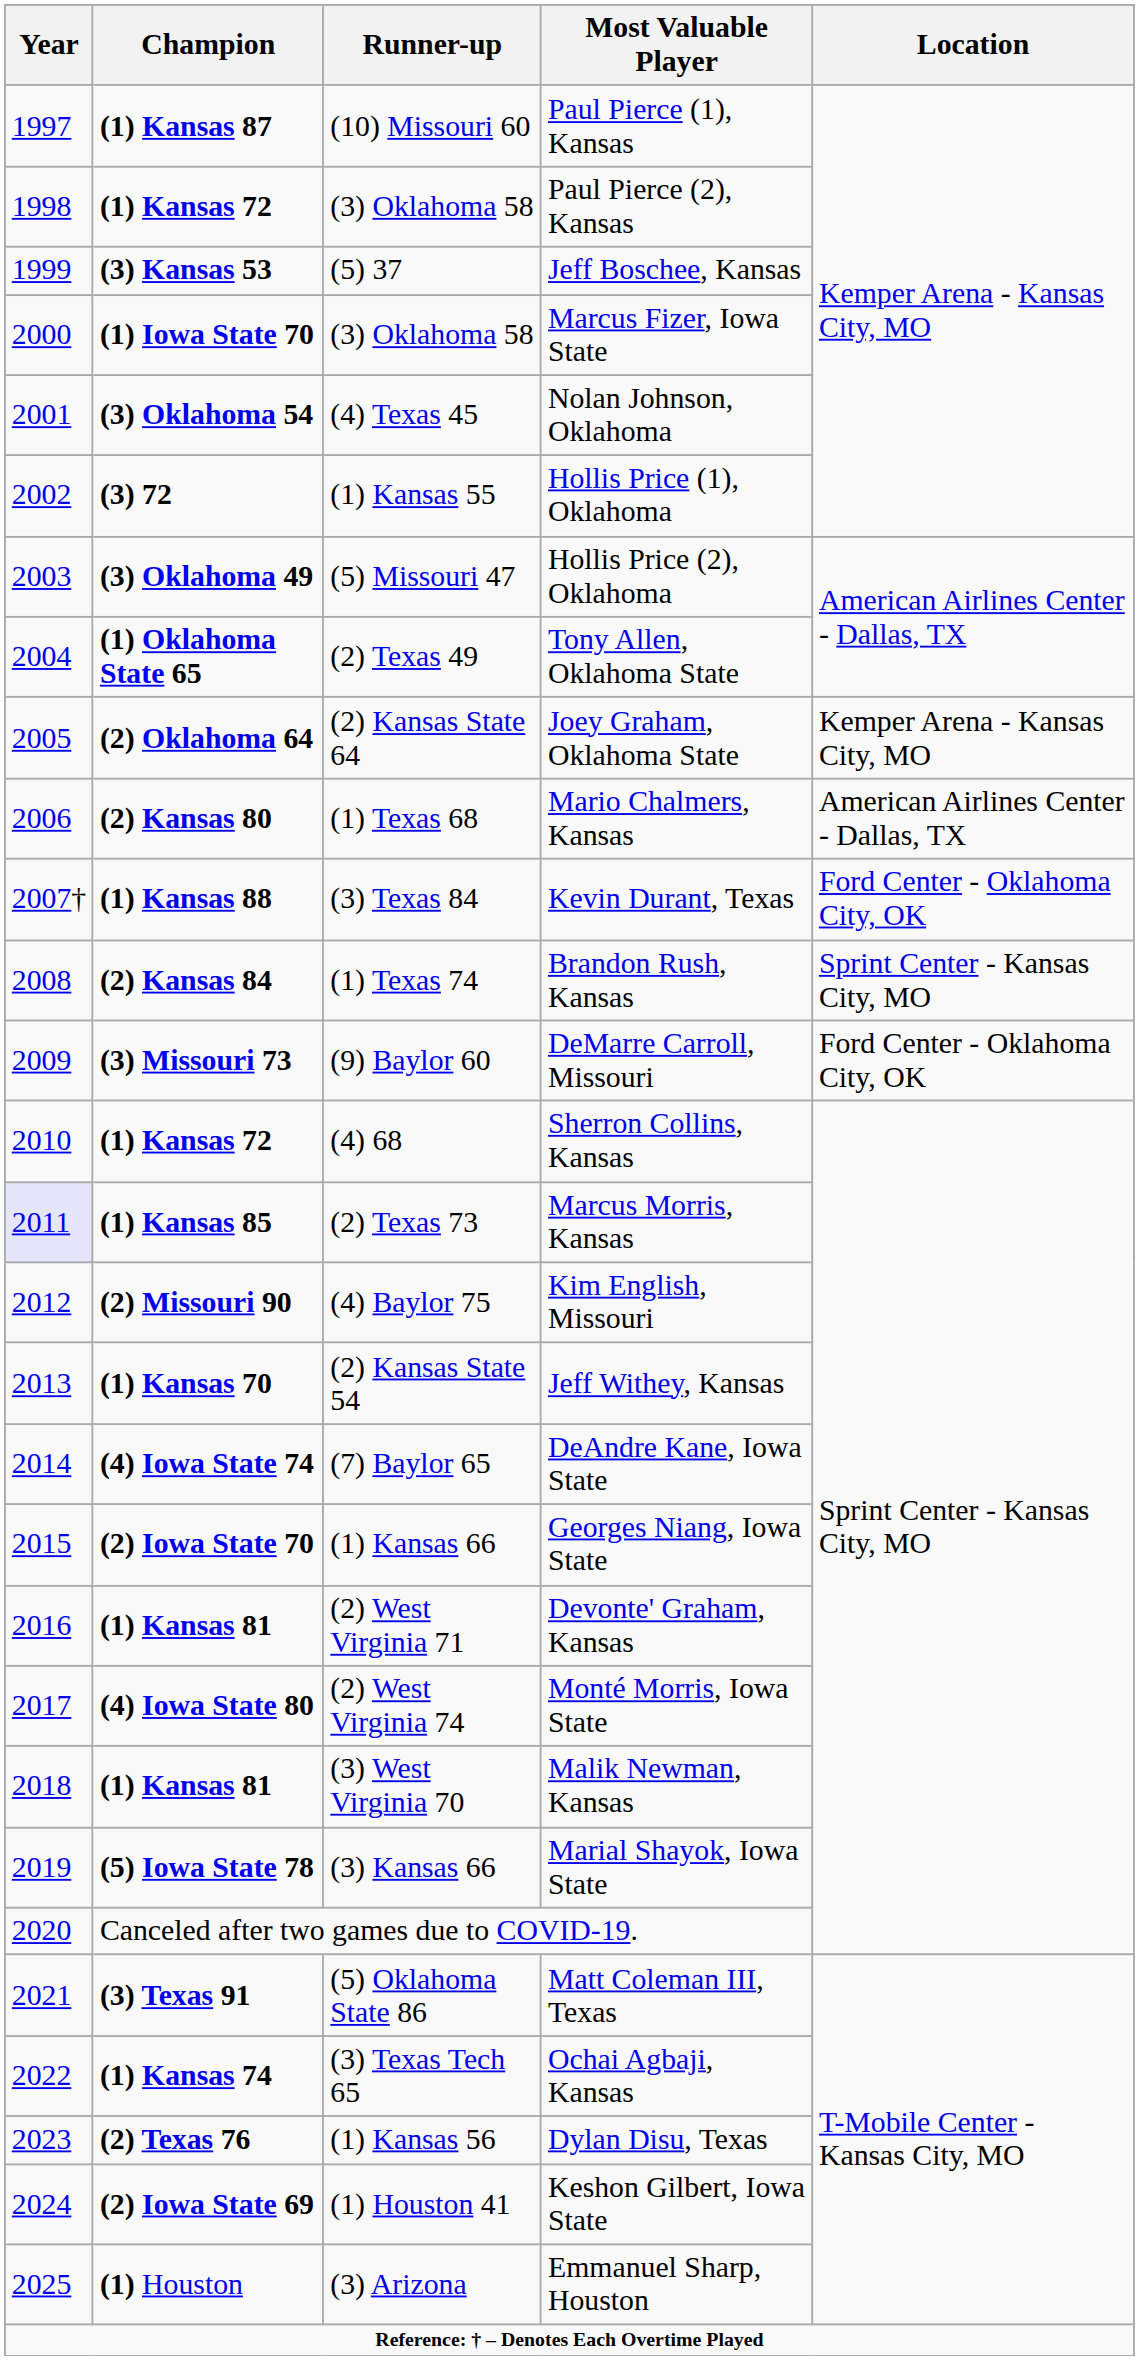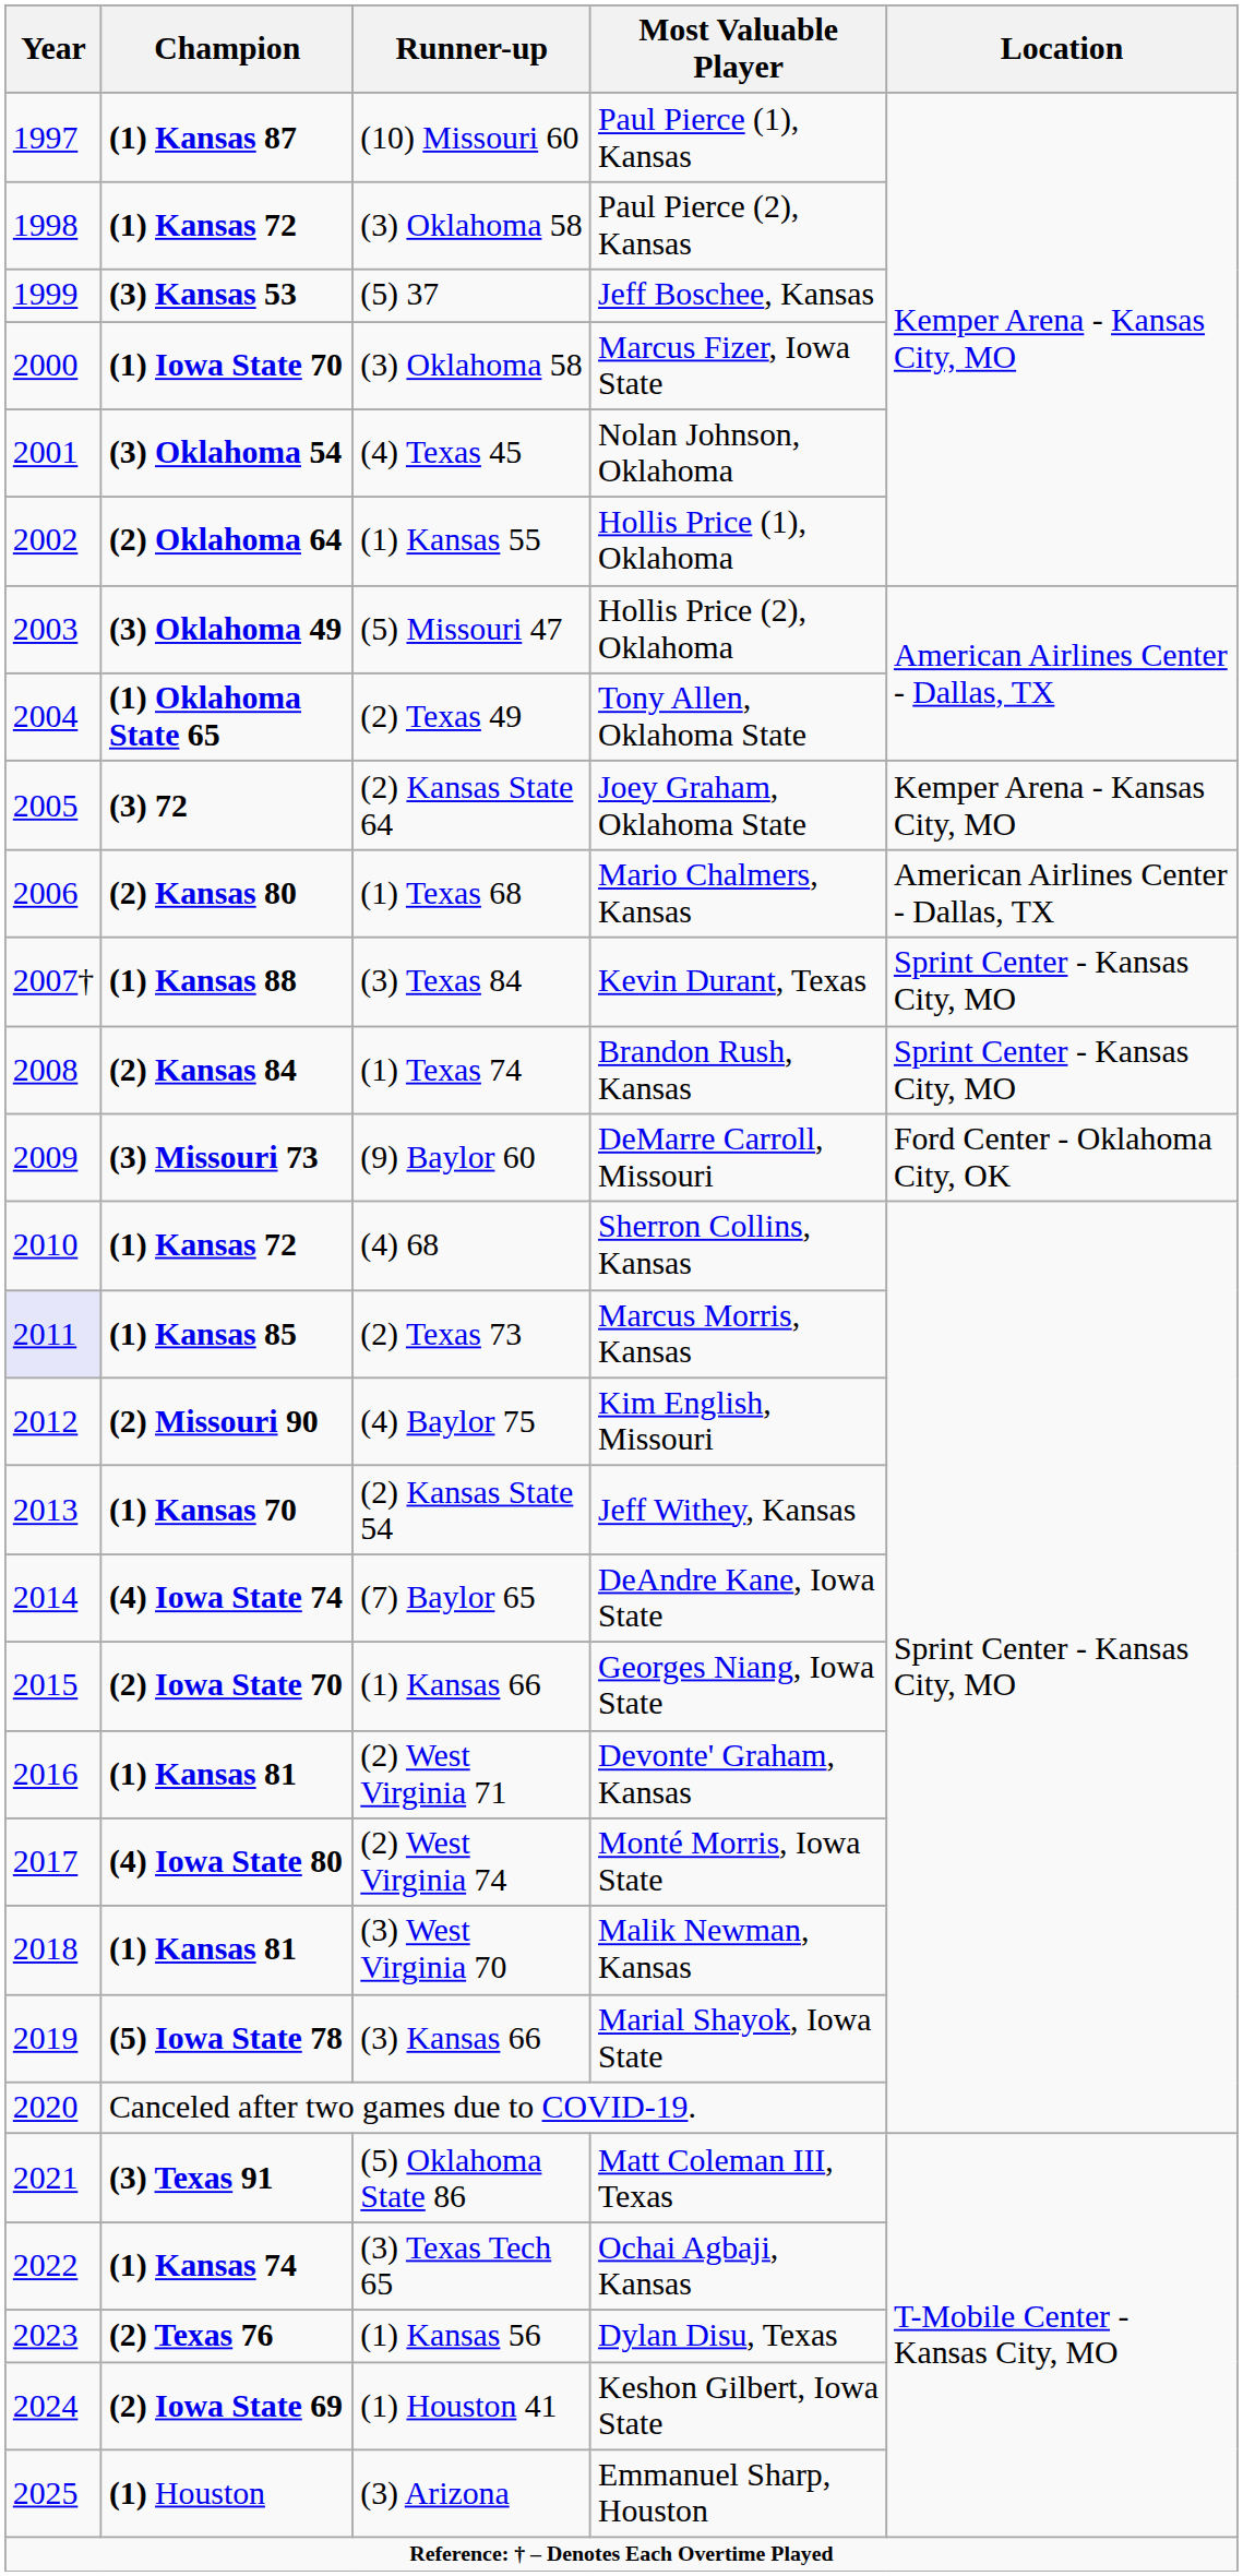 <table class="wikitable">
 <tr>
 <th>Year</th>
 <th>Champion</th>
 <th>Runner-up</th>
 <th>Most Valuable Player</th>
 <th>Location</th>
 </tr>
 <tr>
 <td><a href='#'>1997</a></td>
 <td><strong>(1) <a href='#'>Kansas</a> 87</strong></td>
 <td>(10) <a href='#'>Missouri</a> 60</td>
 <td><a href='#'>Paul Pierce</a> (1), Kansas</td>
 <td rowspan="6"><a href='#'>Kemper Arena</a> - <a href='#'>Kansas City, MO</a></td>
 </tr>
 <tr>
 <td><a href='#'>1998</a></td>
 <td><strong>(1) <a href='#'>Kansas</a> 72</strong></td>
 <td>(3) <a href='#'>Oklahoma</a> 58</td>
 <td>Paul Pierce (2), Kansas</td>
 </tr>
 <tr>
 <td><a href='#'>1999</a></td>
 <td><strong>(3) <a href='#'>Kansas</a> 53</strong></td>
 <td>(5)  37</td>
 <td><a href='#'>Jeff Boschee</a>, Kansas</td>
 </tr>
 <tr>
 <td><a href='#'>2000</a></td>
 <td><strong>(1) <a href='#'>Iowa State</a> 70</strong></td>
 <td>(3) <a href='#'>Oklahoma</a> 58</td>
 <td><a href='#'>Marcus Fizer</a>, Iowa State</td>
 </tr>
 <tr>
 <td><a href='#'>2001</a></td>
 <td><strong>(3) <a href='#'>Oklahoma</a> 54</strong></td>
 <td>(4) <a href='#'>Texas</a> 45</td>
 <td>Nolan Johnson, Oklahoma</td>
 </tr>
 <tr>
 <td><a href='#'>2002</a></td>
-<td><strong>(3)  72</strong></td>
+<td><strong>(2) <a href='#'>Oklahoma</a> 64</strong></td>
 <td>(1) <a href='#'>Kansas</a> 55</td>
 <td><a href='#'>Hollis Price</a> (1), Oklahoma</td>
 </tr>
 <tr>
 <td><a href='#'>2003</a></td>
 <td><strong>(3) <a href='#'>Oklahoma</a> 49</strong></td>
 <td>(5) <a href='#'>Missouri</a> 47</td>
 <td>Hollis Price (2), Oklahoma</td>
 <td rowspan="2"><a href='#'>American Airlines Center</a> - <a href='#'>Dallas, TX</a></td>
 </tr>
 <tr>
 <td><a href='#'>2004</a></td>
 <td><strong>(1) <a href='#'>Oklahoma State</a> 65</strong></td>
 <td>(2) <a href='#'>Texas</a> 49</td>
 <td><a href='#'>Tony Allen</a>, Oklahoma State</td>
 </tr>
 <tr>
 <td><a href='#'>2005</a></td>
-<td><strong>(2) <a href='#'>Oklahoma</a> 64</strong></td>
+<td><strong>(3)  72</strong></td>
 <td>(2) <a href='#'>Kansas State</a> 64</td>
 <td><a href='#'>Joey Graham</a>, Oklahoma State</td>
 <td>Kemper Arena - Kansas City, MO</td>
 </tr>
 <tr>
 <td><a href='#'>2006</a></td>
 <td><strong>(2) <a href='#'>Kansas</a> 80</strong></td>
 <td>(1) <a href='#'>Texas</a> 68</td>
 <td><a href='#'>Mario Chalmers</a>, Kansas</td>
 <td>American Airlines Center - Dallas, TX</td>
 </tr>
 <tr>
 <td><a href='#'>2007</a>†</td>
 <td><strong>(1) <a href='#'>Kansas</a> 88</strong></td>
 <td>(3) <a href='#'>Texas</a> 84</td>
 <td><a href='#'>Kevin Durant</a>, Texas</td>
-<td><a href='#'>Ford Center</a> - <a href='#'>Oklahoma City, OK</a></td>
+<td><a href='#'>Sprint Center</a> - Kansas City, MO</td>
 </tr>
 <tr>
 <td><a href='#'>2008</a></td>
 <td><strong>(2) <a href='#'>Kansas</a> 84</strong></td>
 <td>(1) <a href='#'>Texas</a> 74</td>
 <td><a href='#'>Brandon Rush</a>, Kansas</td>
 <td><a href='#'>Sprint Center</a> - Kansas City, MO</td>
 </tr>
 <tr>
 <td><a href='#'>2009</a></td>
 <td><strong>(3) <a href='#'>Missouri</a> 73</strong></td>
 <td>(9) <a href='#'>Baylor</a> 60</td>
 <td><a href='#'>DeMarre Carroll</a>, Missouri</td>
 <td>Ford Center - Oklahoma City, OK</td>
 </tr>
 <tr>
 <td><a href='#'>2010</a></td>
 <td><strong>(1) <a href='#'>Kansas</a> 72</strong></td>
 <td>(4)  68</td>
 <td><a href='#'>Sherron Collins</a>, Kansas</td>
 <td rowspan="11">Sprint Center - Kansas City, MO</td>
 </tr>
 <tr>
 <td style="background: lavender;"><a href='#'>2011</a></td>
 <td><strong>(1) <a href='#'>Kansas</a> 85</strong></td>
 <td>(2) <a href='#'>Texas</a> 73</td>
 <td><a href='#'>Marcus Morris</a>, Kansas</td>
 </tr>
 <tr>
 <td><a href='#'>2012</a></td>
 <td><strong>(2) <a href='#'>Missouri</a> 90</strong></td>
 <td>(4) <a href='#'>Baylor</a> 75</td>
 <td><a href='#'>Kim English</a>, Missouri</td>
 </tr>
 <tr>
 <td><a href='#'>2013</a></td>
 <td><strong>(1) <a href='#'>Kansas</a> 70</strong></td>
 <td>(2) <a href='#'>Kansas State</a> 54</td>
 <td><a href='#'>Jeff Withey</a>, Kansas</td>
 </tr>
 <tr>
 <td><a href='#'>2014</a></td>
 <td><strong>(4) <a href='#'>Iowa State</a> 74</strong></td>
 <td>(7) <a href='#'>Baylor</a> 65</td>
 <td><a href='#'>DeAndre Kane</a>, Iowa State</td>
 </tr>
 <tr>
 <td><a href='#'>2015</a></td>
 <td><strong>(2) <a href='#'>Iowa State</a> 70</strong></td>
 <td>(1) <a href='#'>Kansas</a> 66</td>
 <td><a href='#'>Georges Niang</a>, Iowa State</td>
 </tr>
 <tr>
 <td><a href='#'>2016</a></td>
 <td><strong>(1) <a href='#'>Kansas</a> 81 </strong></td>
 <td>(2) <a href='#'>West Virginia</a> 71</td>
 <td><a href='#'>Devonte' Graham</a>, Kansas</td>
 </tr>
 <tr>
 <td><a href='#'>2017</a></td>
 <td><strong>(4) <a href='#'>Iowa State</a> 80</strong></td>
 <td>(2) <a href='#'>West Virginia</a> 74</td>
 <td><a href='#'>Monté Morris</a>, Iowa State</td>
 </tr>
 <tr>
 <td><a href='#'>2018</a></td>
 <td><strong>(1) <a href='#'>Kansas</a> 81 </strong></td>
 <td>(3) <a href='#'>West Virginia</a> 70</td>
 <td><a href='#'>Malik Newman</a>, Kansas</td>
 </tr>
 <tr>
 <td><a href='#'>2019</a></td>
 <td><strong>(5) <a href='#'>Iowa State</a> 78</strong></td>
 <td>(3) <a href='#'>Kansas</a> 66</td>
 <td><a href='#'>Marial Shayok</a>, Iowa State</td>
 </tr>
 <tr>
 <td><a href='#'>2020</a></td>
 <td colspan="3">Canceled after two games due to <a href='#'>COVID-19</a>.</td>
 </tr>
 <tr>
 <td><a href='#'>2021</a></td>
 <td><strong>(3) <a href='#'>Texas</a> 91</strong></td>
 <td>(5) <a href='#'>Oklahoma State</a> 86</td>
 <td><a href='#'>Matt Coleman III</a>, Texas</td>
 <td rowspan="5"><a href='#'>T-Mobile Center</a> - Kansas City, MO</td>
 </tr>
 <tr>
 <td><a href='#'>2022</a></td>
 <td><strong>(1) <a href='#'>Kansas</a> 74</strong></td>
 <td>(3) <a href='#'>Texas Tech</a> 65</td>
 <td><a href='#'>Ochai Agbaji</a>, Kansas</td>
 </tr>
 <tr>
 <td><a href='#'>2023</a></td>
 <td><strong>(2) <a href='#'>Texas</a> 76</strong></td>
 <td>(1) <a href='#'>Kansas</a> 56</td>
 <td><a href='#'>Dylan Disu</a>, Texas</td>
 </tr>
 <tr>
 <td><a href='#'>2024</a></td>
 <td><strong>(2) <a href='#'>Iowa State</a> 69</strong></td>
 <td>(1) <a href='#'>Houston</a> 41</td>
 <td>Keshon Gilbert, Iowa State</td>
 </tr>
 <tr>
 <td><a href='#'>2025</a></td>
 <td><strong>(1)</strong> <a href='#'>Houston</a></td>
 <td>(3) <a href='#'>Arizona</a></td>
 <td>Emmanuel Sharp, Houston</td>
 </tr>
 <tr>
 <td colspan="10"  style="font-size:8pt; text-align:center;"><strong>Reference: † – Denotes Each Overtime Played</strong></td>
 </tr>
 </table>
